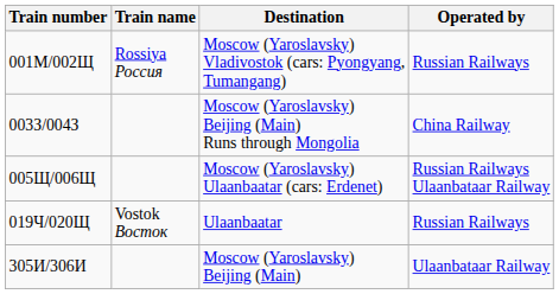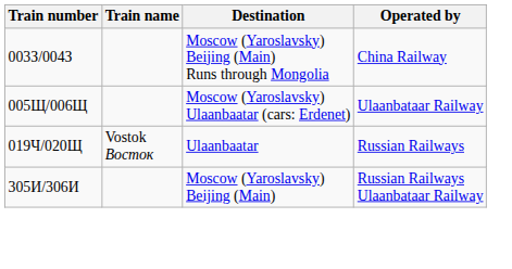 <table class="wikitable">
 <tr>
 <th>Train number</th>
 <th>Train name</th>
 <th>Destination</th>
 <th>Operated by</th>
-</tr>
-<tr>
-<td>001М/002Щ</td>
-<td><a href='#'>Rossiya</a> <br><em>Россия</em></td>
-<td> <a href='#'>Moscow</a> (<a href='#'>Yaroslavsky</a>)<br> <a href='#'>Vladivostok</a> (cars:  <a href='#'>Pyongyang</a>,<br> <a href='#'>Tumangang</a>)</td>
-<td> <a href='#'>Russian Railways</a></td>
 </tr>
 <tr>
 <td>003З/004З</td>
 <td></td>
 <td> <a href='#'>Moscow</a> (<a href='#'>Yaroslavsky</a>)<br> <a href='#'>Beijing</a> (<a href='#'>Main</a>)<br>Runs through  <a href='#'>Mongolia</a></td>
 <td> <a href='#'>China Railway</a></td>
 </tr>
 <tr>
 <td>005Щ/006Щ</td>
 <td></td>
 <td> <a href='#'>Moscow</a> (<a href='#'>Yaroslavsky</a>)<br> <a href='#'>Ulaanbaatar</a> (cars:  <a href='#'>Erdenet</a>)</td>
-<td> <a href='#'>Russian Railways</a><br> <a href='#'>Ulaanbataar Railway</a></td>
+<td> <a href='#'>Ulaanbataar Railway</a></td>
 </tr>
 <tr>
 <td>019Ч/020Щ</td>
 <td>Vostok <br><em>Восток</em></td>
 <td> <a href='#'>Ulaanbaatar</a></td>
 <td> <a href='#'>Russian Railways</a></td>
 </tr>
 <tr>
 <td>305И/306И</td>
 <td></td>
 <td> <a href='#'>Moscow</a> (<a href='#'>Yaroslavsky</a>)<br> <a href='#'>Beijing</a> (<a href='#'>Main</a>)</td>
-<td> <a href='#'>Ulaanbataar Railway</a></td>
+<td> <a href='#'>Russian Railways</a><br> <a href='#'>Ulaanbataar Railway</a></td>
 </tr>
 </table>
